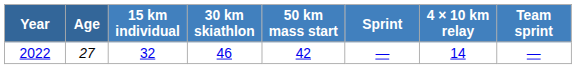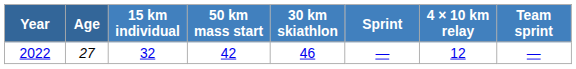 <table class="wikitable" style="font-size:95%; text-align:center; border:grey solid 1px; border-collapse:collapse; background:#ffffff;">
 <tr>
 <th style="background-color:#369; color:white; width:60px;"> Year </th>
 <th style="background-color:#369; color:white; width:40px;"> Age </th>
 <th style="background-color:#4180be; color:white; width:75px;"> 15 km <br> individual </th>
+<th style="background-color:#4180be; color:white; width:75px;"> 50 km <br> mass start </th>
 <th style="background-color:#4180be; color:white; width:75px;"> 30 km <br> skiathlon </th>
-<th style="background-color:#4180be; color:white; width:75px;"> 50 km <br> mass start </th>
 <th style="background-color:#4180be; color:white; width:75px;"> Sprint </th>
 <th style="background-color:#4180be; color:white; width:75px;"> 4 × 10 km <br> relay </th>
 <th style="background-color:#4180be; color:white; width:75px;"> Team <br> sprint </th>
 </tr>
 <tr>
 <td><a href='#'>2022</a></td>
 <td><em>27</em></td>
 <td><a href='#'>32</a></td>
+<td><a href='#'>42</a></td>
 <td><a href='#'>46</a></td>
-<td><a href='#'>42</a></td>
 <td><a href='#'>—</a></td>
-<td><a href='#'>14</a></td>
+<td><a href='#'>12</a></td>
 <td><a href='#'>—</a></td>
 </tr>
 </table>
